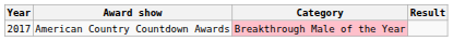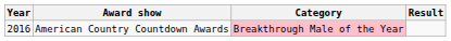 <table class="wikitable">
 <tr>
 <th>Year</th>
 <th>Award show</th>
 <th>Category</th>
 <th>Result</th>
 </tr>
 <tr>
-<td>2017</td>
+<td>2016</td>
 <td>American Country Countdown Awards</td>
 <td style="background: pink;">Breakthrough Male of the Year</td>
 <td></td>
 </tr>
 </table>
